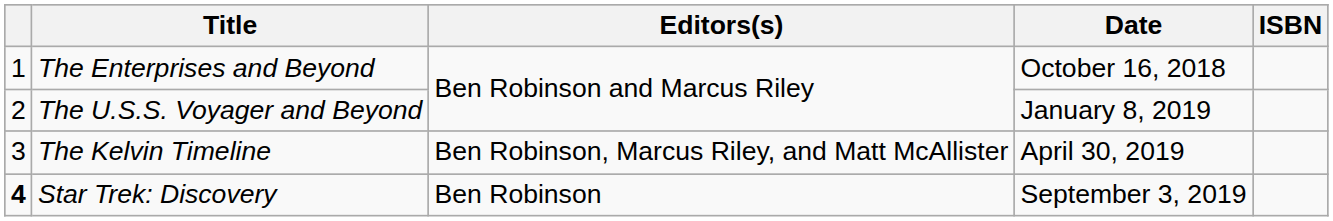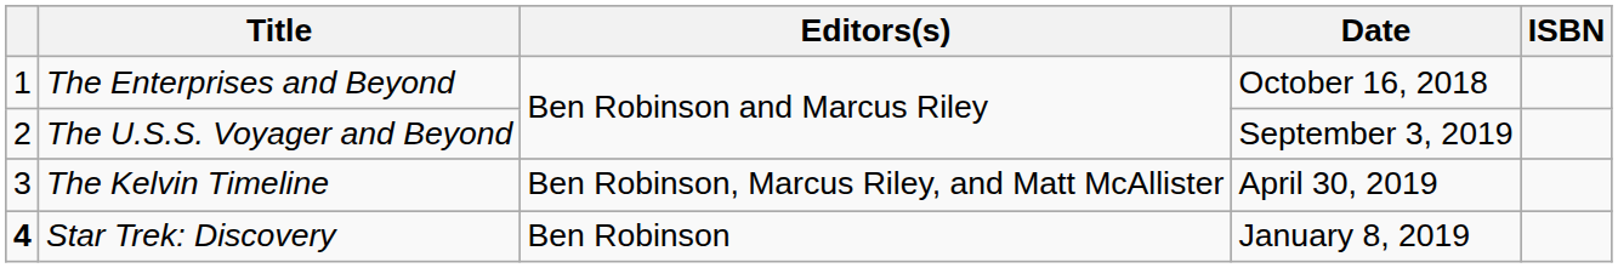 <table class="wikitable">
 <tr>
 <th></th>
 <th>Title</th>
 <th>Editors(s)</th>
 <th>Date</th>
 <th>ISBN</th>
 </tr>
 <tr>
 <td>1</td>
 <td><em>The Enterprises and Beyond</em></td>
 <td rowspan="2">Ben Robinson and Marcus Riley</td>
 <td>October 16, 2018</td>
 <td></td>
 </tr>
 <tr>
 <td>2</td>
 <td><em>The U.S.S. Voyager and Beyond</em></td>
-<td>January 8, 2019</td>
+<td>September 3, 2019</td>
 <td></td>
 </tr>
 <tr>
 <td>3</td>
 <td><em>The Kelvin Timeline</em></td>
 <td>Ben Robinson, Marcus Riley, and Matt McAllister</td>
 <td>April 30, 2019</td>
 <td></td>
 </tr>
 <tr>
 <td><strong>4</strong></td>
 <td><em>Star Trek: Discovery</em></td>
 <td>Ben Robinson</td>
-<td>September 3, 2019</td>
+<td>January 8, 2019</td>
 <td></td>
 </tr>
 </table>
